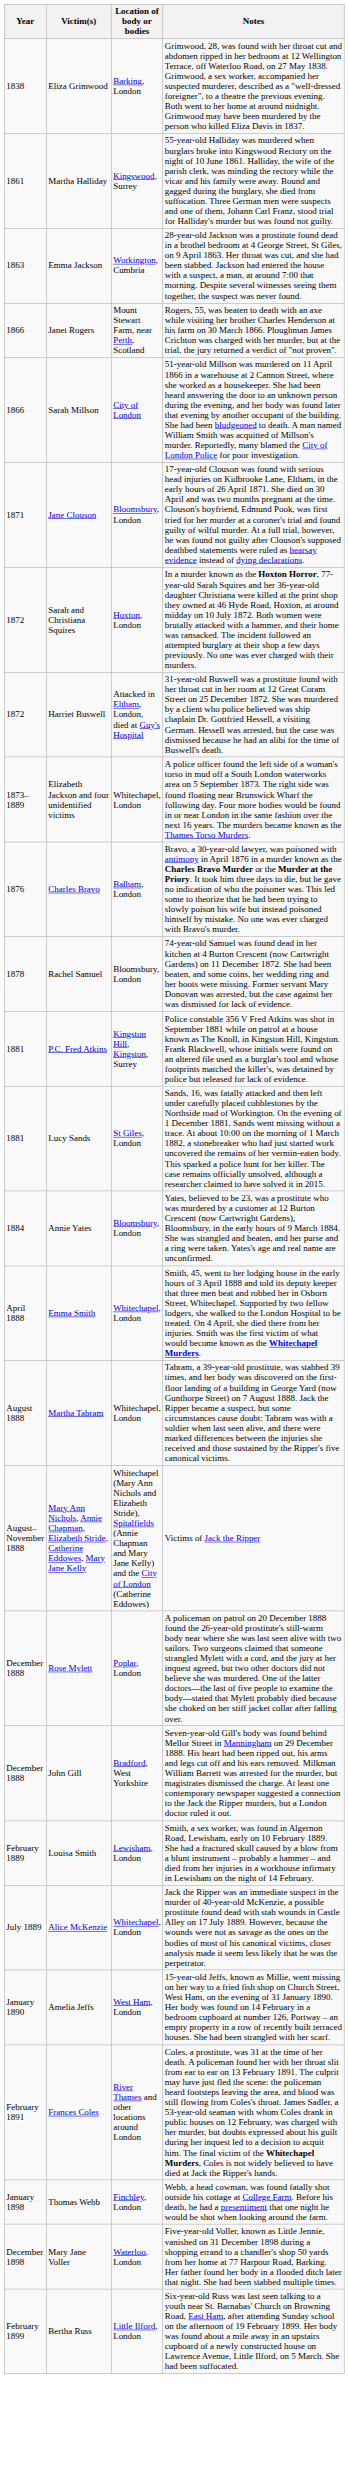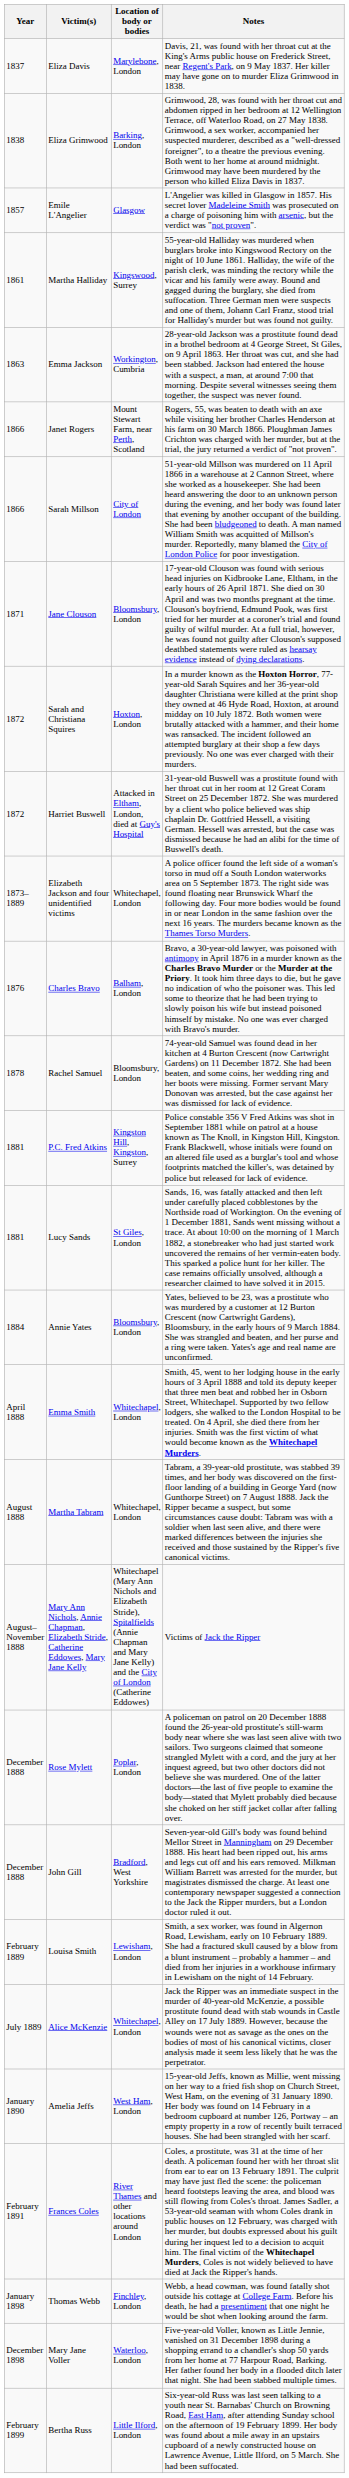 <table class="wikitable sortable">
 <tr>
 <th width=5%>Year</th>
 <th style="width:20%;">Victim(s)</th>
 <th style="width:15%;">Location of body or bodies</th>
 <th style="width:60%;">Notes</th>
 </tr>
 <tr>
+<td>1837</td>
+<td>Eliza Davis</td>
+<td><a href='#'>Marylebone</a>, London</td>
+<td>Davis, 21, was found with her throat cut at the King's Arms public house on Frederick Street, near <a href='#'>Regent's Park</a>, on 9 May 1837. Her killer may have gone on to murder Eliza Grimwood in 1838.</td>
+</tr>
+<tr>
 <td>1838</td>
 <td>Eliza Grimwood</td>
 <td><a href='#'>Barking</a>, London</td>
 <td>Grimwood, 28, was found with her throat cut and abdomen ripped in her bedroom at 12 Wellington Terrace, off Waterloo Road, on 27 May 1838. Grimwood, a sex worker, accompanied her suspected murderer, described as a "well-dressed foreigner", to a theatre the previous evening. Both went to her home at around midnight. Grimwood may have been murdered by the person who killed Eliza Davis in 1837.</td>
+</tr>
+<tr>
+<td>1857</td>
+<td>Emile L'Angelier</td>
+<td><a href='#'>Glasgow</a></td>
+<td>L'Angelier was killed in Glasgow in 1857. His secret lover <a href='#'>Madeleine Smith</a> was prosecuted on a charge of poisoning him with <a href='#'>arsenic</a>, but the verdict was "<a href='#'>not proven</a>".</td>
 </tr>
 <tr>
 <td>1861</td>
 <td>Martha Halliday</td>
 <td><a href='#'>Kingswood</a>, Surrey</td>
 <td>55-year-old Halliday was murdered when burglars broke into Kingswood Rectory on the night of 10 June 1861. Halliday, the wife of the parish clerk, was minding the rectory while the vicar and his family were away. Bound and gagged during the burglary, she died from suffocation. Three German men were suspects and one of them, Johann Carl Franz, stood trial for Halliday's murder but was found not guilty.</td>
 </tr>
 <tr>
 <td>1863</td>
 <td>Emma Jackson</td>
 <td><a href='#'>Workington</a>, Cumbria</td>
 <td>28-year-old Jackson was a prostitute found dead in a brothel bedroom at 4 George Street, St Giles, on 9 April 1863. Her throat was cut, and she had been stabbed. Jackson had entered the house with a suspect, a man, at around 7:00 that morning. Despite several witnesses seeing them together, the suspect was never found.</td>
 </tr>
 <tr>
 <td>1866</td>
 <td>Janet Rogers</td>
 <td>Mount Stewart Farm, near <a href='#'>Perth</a>, Scotland</td>
 <td>Rogers, 55, was beaten to death with an axe while visiting her brother Charles Henderson at his farm on 30 March 1866. Ploughman James Crichton was charged with her murder, but at the trial, the jury returned a verdict of "not proven".</td>
 </tr>
 <tr>
 <td>1866</td>
 <td>Sarah Millson</td>
 <td><a href='#'>City of London</a></td>
 <td>51-year-old Millson was murdered on 11 April 1866 in a warehouse at 2 Cannon Street, where she worked as a housekeeper. She had been heard answering the door to an unknown person during the evening, and her body was found later that evening by another occupant of the building. She had been <a href='#'>bludgeoned</a> to death. A man named William Smith was acquitted of Millson's murder. Reportedly, many blamed the <a href='#'>City of London Police</a> for poor investigation.</td>
 </tr>
 <tr>
 <td>1871</td>
 <td><a href='#'>Jane Clouson</a></td>
 <td><a href='#'>Bloomsbury</a>, London</td>
 <td>17-year-old Clouson was found with serious head injuries on Kidbrooke Lane, Eltham, in the early hours of 26 April 1871. She died on 30 April and was two months pregnant at the time. Clouson's boyfriend, Edmund Pook, was first tried for her murder at a coroner's trial and found guilty of wilful murder. At a full trial, however, he was found not guilty after Clouson's supposed deathbed statements were ruled as <a href='#'>hearsay evidence</a> instead of <a href='#'>dying declarations</a>.</td>
 </tr>
 <tr>
 <td>1872</td>
 <td>Sarah and Christiana Squires</td>
 <td><a href='#'>Hoxton</a>, London</td>
 <td>In a murder known as the <strong>Hoxton Horror</strong>, 77-year-old Sarah Squires and her 36-year-old daughter Christiana were killed at the print shop they owned at 46 Hyde Road, Hoxton, at around midday on 10 July 1872. Both women were brutally attacked with a hammer, and their home was ransacked. The incident followed an attempted burglary at their shop a few days previously. No one was ever charged with their murders.</td>
 </tr>
 <tr>
 <td>1872</td>
 <td>Harriet Buswell</td>
 <td>Attacked in <a href='#'>Eltham</a>, London, died at <a href='#'>Guy's Hospital</a></td>
 <td>31-year-old Buswell was a prostitute found with her throat cut in her room at 12 Great Coram Street on 25 December 1872. She was murdered by a client who police believed was ship chaplain Dr. Gottfried Hessell, a visiting German. Hessell was arrested, but the case was dismissed because he had an alibi for the time of Buswell's death.</td>
 </tr>
 <tr>
 <td>1873–1889</td>
 <td>Elizabeth Jackson and four unidentified victims</td>
 <td>Whitechapel, London</td>
 <td>A police officer found the left side of a woman's torso in mud off a South London waterworks area on 5 September 1873. The right side was found floating near Brunswick Wharf the following day. Four more bodies would be found in or near London in the same fashion over the next 16 years. The murders became known as the <a href='#'>Thames Torso Murders</a>.</td>
 </tr>
 <tr>
 <td>1876</td>
 <td><a href='#'>Charles Bravo</a></td>
 <td><a href='#'>Balham</a>, London</td>
 <td>Bravo, a 30-year-old lawyer, was poisoned with <a href='#'>antimony</a> in April 1876 in a murder known as the <strong>Charles Bravo Murder</strong> or the <strong>Murder at the Priory</strong>. It took him three days to die, but he gave no indication of who the poisoner was. This led some to theorize that he had been trying to slowly poison his wife but instead poisoned himself by mistake. No one was ever charged with Bravo's murder.</td>
 </tr>
 <tr>
 <td>1878</td>
 <td>Rachel Samuel</td>
 <td>Bloomsbury, London</td>
 <td>74-year-old Samuel was found dead in her kitchen at 4 Burton Crescent (now Cartwright Gardens) on 11 December 1872. She had been beaten, and some coins, her wedding ring and her boots were missing. Former servant Mary Donovan was arrested, but the case against her was dismissed for lack of evidence.</td>
 </tr>
 <tr>
 <td>1881</td>
 <td><a href='#'>P.C. Fred Atkins</a></td>
 <td><a href='#'>Kingston Hill</a>, <a href='#'>Kingston</a>, Surrey</td>
 <td>Police constable 356 V Fred Atkins was shot in September 1881 while on patrol at a house known as The Knoll, in Kingston Hill, Kingston. Frank Blackwell, whose initials were found on an altered file used as a burglar's tool and whose footprints matched the killer's, was detained by police but released for lack of evidence.</td>
 </tr>
 <tr>
 <td>1881</td>
 <td>Lucy Sands</td>
 <td><a href='#'>St Giles</a>, London</td>
 <td>Sands, 16, was fatally attacked and then left under carefully placed cobblestones by the Northside road of Workington. On the evening of 1 December 1881, Sands went missing without a trace. At about 10:00 on the morning of 1 March 1882, a stonebreaker who had just started work uncovered the remains of her vermin-eaten body. This sparked a police hunt for her killer. The case remains officially unsolved, although a researcher claimed to have solved it in 2015.</td>
 </tr>
 <tr>
 <td>1884</td>
 <td>Annie Yates</td>
 <td><a href='#'>Bloomsbury</a>, London</td>
 <td>Yates, believed to be 23, was a prostitute who was murdered by a customer at 12 Burton Crescent (now Cartwright Gardens), Bloomsbury, in the early hours of 9 March 1884. She was strangled and beaten, and her purse and a ring were taken. Yates's age and real name are unconfirmed.</td>
 </tr>
 <tr>
 <td>April 1888</td>
 <td><a href='#'>Emma Smith</a></td>
 <td><a href='#'>Whitechapel</a>, London</td>
 <td>Smith, 45, went to her lodging house in the early hours of 3 April 1888 and told its deputy keeper that three men beat and robbed her in Osborn Street, Whitechapel. Supported by two fellow lodgers, she walked to the London Hospital to be treated. On 4 April, she died there from her injuries. Smith was the first victim of what would become known as the <strong><a href='#'>Whitechapel Murders</a></strong>.</td>
 </tr>
 <tr>
 <td>August 1888</td>
 <td><a href='#'>Martha Tabram</a></td>
 <td>Whitechapel, London</td>
 <td>Tabram, a 39-year-old prostitute, was stabbed 39 times, and her body was discovered on the first-floor landing of a building in George Yard (now Gunthorpe Street) on 7 August 1888. Jack the Ripper became a suspect, but some circumstances cause doubt: Tabram was with a soldier when last seen alive, and there were marked differences between the injuries she received and those sustained by the Ripper's five canonical victims.</td>
 </tr>
 <tr>
 <td>August–November 1888</td>
 <td><a href='#'>Mary Ann Nichols</a>, <a href='#'>Annie Chapman</a>, <a href='#'>Elizabeth Stride</a>, <a href='#'>Catherine Eddowes</a>, <a href='#'>Mary Jane Kelly</a></td>
 <td>Whitechapel (Mary Ann Nichols and Elizabeth Stride), <a href='#'>Spitalfields</a> (Annie Chapman and Mary Jane Kelly) and the <a href='#'>City of London</a> (Catherine Eddowes)</td>
 <td>Victims of <a href='#'>Jack the Ripper</a></td>
 </tr>
 <tr>
 <td>December 1888</td>
 <td><a href='#'>Rose Mylett</a></td>
 <td><a href='#'>Poplar</a>, London</td>
 <td>A policeman on patrol on 20 December 1888 found the 26-year-old prostitute's still-warm body near where she was last seen alive with two sailors. Two surgeons claimed that someone strangled Mylett with a cord, and the jury at her inquest agreed, but two other doctors did not believe she was murdered. One of the latter doctors—the last of five people to examine the body—stated that Mylett probably died because she choked on her stiff jacket collar after falling over.</td>
 </tr>
 <tr>
 <td>December 1888</td>
 <td>John Gill</td>
 <td><a href='#'>Bradford</a>, West Yorkshire</td>
 <td>Seven-year-old Gill's body was found behind Mellor Street in <a href='#'>Manningham</a> on 29 December 1888. His heart had been ripped out, his arms and legs cut off and his ears removed. Milkman William Barrett was arrested for the murder, but magistrates dismissed the charge. At least one contemporary newspaper suggested a connection to the Jack the Ripper murders, but a London doctor ruled it out.</td>
 </tr>
 <tr>
 <td>February 1889</td>
 <td>Louisa Smith</td>
 <td><a href='#'>Lewisham</a>, London</td>
 <td>Smith, a sex worker, was found in Algernon Road, Lewisham, early on 10 February 1889. She had a fractured skull caused by a blow from a blunt instrument – probably a hammer – and died from her injuries in a workhouse infirmary in Lewisham on the night of 14 February.</td>
 </tr>
 <tr>
 <td>July 1889</td>
 <td><a href='#'>Alice McKenzie</a></td>
 <td><a href='#'>Whitechapel</a>, London</td>
 <td>Jack the Ripper was an immediate suspect in the murder of 40-year-old McKenzie, a possible prostitute found dead with stab wounds in Castle Alley on 17 July 1889. However, because the wounds were not as savage as the ones on the bodies of most of his canonical victims, closer analysis made it seem less likely that he was the perpetrator.</td>
 </tr>
 <tr>
 <td>January 1890</td>
 <td>Amelia Jeffs</td>
 <td><a href='#'>West Ham</a>, London</td>
 <td>15-year-old Jeffs, known as Millie, went missing on her way to a fried fish shop on Church Street, West Ham, on the evening of 31 January 1890. Her body was found on 14 February in a bedroom cupboard at number 126, Portway – an empty property in a row of recently built terraced houses. She had been strangled with her scarf.</td>
 </tr>
 <tr>
 <td>February 1891</td>
 <td><a href='#'>Frances Coles</a></td>
 <td><a href='#'>River Thames</a> and other locations around London</td>
 <td>Coles, a prostitute, was 31 at the time of her death. A policeman found her with her throat slit from ear to ear on 13 February 1891. The culprit may have just fled the scene: the policeman heard footsteps leaving the area, and blood was still flowing from Coles's throat. James Sadler, a 53-year-old seaman with whom Coles drank in public houses on 12 February, was charged with her murder, but doubts expressed about his guilt during her inquest led to a decision to acquit him. The final victim of the <strong>Whitechapel Murders</strong>, Coles is not widely believed to have died at Jack the Ripper's hands.</td>
 </tr>
 <tr>
 <td>January 1898</td>
 <td>Thomas Webb</td>
 <td><a href='#'>Finchley</a>, London</td>
 <td>Webb, a head cowman, was found fatally shot outside his cottage at <a href='#'>College Farm</a>. Before his death, he had a <a href='#'>presentiment</a> that one night he would be shot when looking around the farm.</td>
 </tr>
 <tr>
 <td>December 1898</td>
 <td>Mary Jane Voller</td>
 <td><a href='#'>Waterloo</a>, London</td>
 <td>Five-year-old Voller, known as Little Jennie, vanished on 31 December 1898 during a shopping errand to a chandler's shop 50 yards from her home at 77 Harpour Road, Barking. Her father found her body in a flooded ditch later that night. She had been stabbed multiple times.</td>
 </tr>
 <tr>
 <td>February 1899</td>
 <td>Bertha Russ</td>
 <td><a href='#'>Little Ilford</a>, London</td>
 <td>Six-year-old Russ was last seen talking to a youth near St. Barnabas' Church on Browning Road, <a href='#'>East Ham</a>, after attending Sunday school on the afternoon of 19 February 1899. Her body was found about a mile away in an upstairs cupboard of a newly constructed house on Lawrence Avenue, Little Ilford, on 5 March. She had been suffocated.</td>
 </tr>
 </table>
